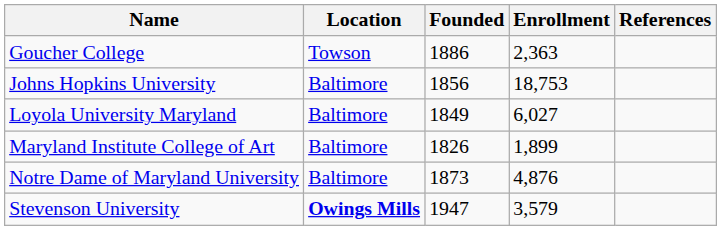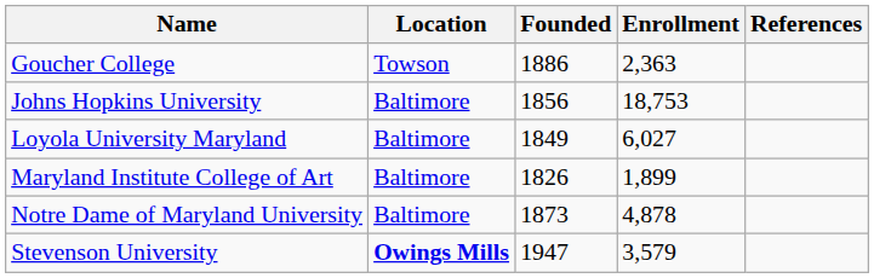 <table class="sortable wikitable">
 <tr>
 <th>Name</th>
 <th>Location</th>
 <th>Founded</th>
 <th>Enrollment</th>
 <th>References</th>
 </tr>
 <tr>
 <td><a href='#'>Goucher College</a></td>
 <td><a href='#'>Towson</a></td>
 <td>1886</td>
 <td>2,363</td>
 <td></td>
 </tr>
 <tr>
 <td><a href='#'>Johns Hopkins University</a></td>
 <td><a href='#'>Baltimore</a></td>
 <td>1856</td>
 <td>18,753</td>
 <td></td>
 </tr>
 <tr>
 <td><a href='#'>Loyola University Maryland</a></td>
 <td><a href='#'>Baltimore</a></td>
 <td>1849</td>
 <td>6,027</td>
 <td></td>
 </tr>
 <tr>
 <td><a href='#'>Maryland Institute College of Art</a></td>
 <td><a href='#'>Baltimore</a></td>
 <td>1826</td>
 <td>1,899</td>
 <td></td>
 </tr>
 <tr>
 <td><a href='#'>Notre Dame of Maryland University</a></td>
 <td><a href='#'>Baltimore</a></td>
 <td>1873</td>
-<td>4,876</td>
+<td>4,878</td>
 <td></td>
 </tr>
 <tr>
 <td><a href='#'>Stevenson University</a></td>
 <td><strong><a href='#'>Owings Mills</a></strong></td>
 <td>1947</td>
 <td>3,579</td>
 <td></td>
 </tr>
 </table>
